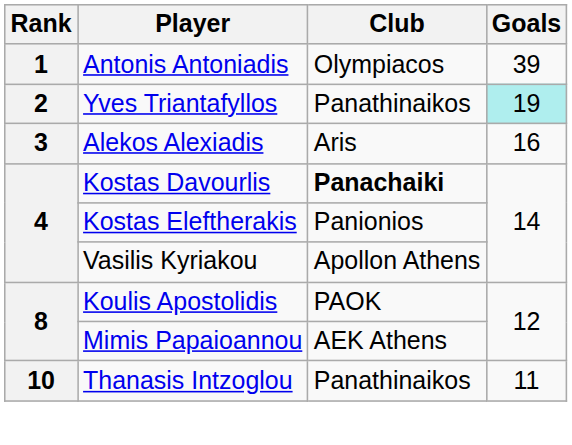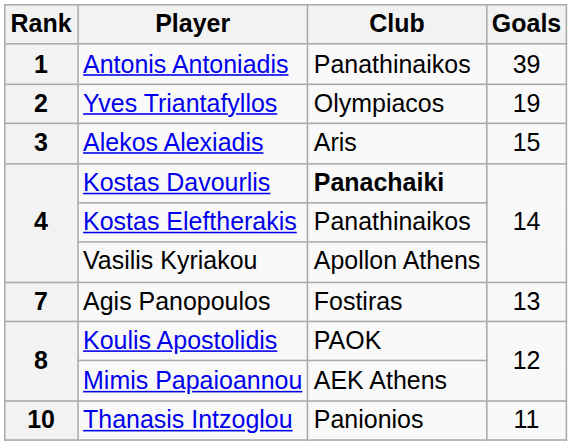 <table class="wikitable" style="text-align:center">
 <tr>
 <th>Rank</th>
 <th>Player</th>
 <th>Club</th>
 <th>Goals</th>
 </tr>
 <tr>
 <th>1</th>
 <td align="left"> <a href='#'>Antonis Antoniadis</a></td>
-<td align="left">Olympiacos</td>
+<td align="left">Panathinaikos</td>
 <td>39</td>
 </tr>
 <tr>
 <th>2</th>
 <td align="left"> <a href='#'>Yves Triantafyllos</a></td>
-<td align="left">Panathinaikos</td>
-<td style="background: paleturquoise;">19</td>
+<td align="left">Olympiacos</td>
+<td>19</td>
 </tr>
 <tr>
 <th>3</th>
 <td align="left"> <a href='#'>Alekos Alexiadis</a></td>
 <td align="left">Aris</td>
-<td>16</td>
+<td>15</td>
 </tr>
 <tr>
 <th rowspan="3">4</th>
 <td align="left"> <a href='#'>Kostas Davourlis</a></td>
 <td align="left"><strong>Panachaiki</strong></td>
 <td rowspan="3">14</td>
 </tr>
 <tr>
 <td align="left"> <a href='#'>Kostas Eleftherakis</a></td>
-<td align="left">Panionios</td>
+<td align="left">Panathinaikos</td>
 </tr>
 <tr>
 <td align="left"> Vasilis Kyriakou</td>
 <td align="left">Apollon Athens</td>
+</tr>
+<tr>
+<th>7</th>
+<td align="left"> Agis Panopoulos</td>
+<td align="left">Fostiras</td>
+<td>13</td>
 </tr>
 <tr>
 <th rowspan="2">8</th>
 <td align="left"> <a href='#'>Koulis Apostolidis</a></td>
 <td align="left">PAOK</td>
 <td rowspan="2">12</td>
 </tr>
 <tr>
 <td align="left"> <a href='#'>Mimis Papaioannou</a></td>
 <td align="left">AEK Athens</td>
 </tr>
 <tr>
 <th>10</th>
 <td align="left"> <a href='#'>Thanasis Intzoglou</a></td>
-<td align="left">Panathinaikos</td>
+<td align="left">Panionios</td>
 <td>11</td>
 </tr>
 </table>
